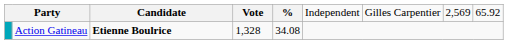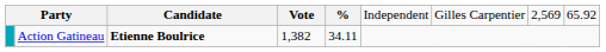 <table class="wikitable">
 <tr>
 <th bgcolor="#DDDDFF" width="100px" colspan="2">Party</th>
 <th bgcolor="#DDDDFF" width="200px">Candidate</th>
 <th bgcolor="#DDDDFF" width="50px">Vote</th>
 <th bgcolor="#DDDDFF" width="30px">%<br></th>
 <td>Independent</td>
 <td>Gilles Carpentier</td>
 <td>2,569</td>
 <td>65.92</td>
 </tr>
 <tr>
 <td bgcolor=#00a7ba> </td>
 <td><a href='#'>Action Gatineau</a></td>
 <td><strong>Etienne Boulrice</strong></td>
-<td>1,328</td>
-<td>34.08</td>
+<td>1,382</td>
+<td>34.11</td>
 </tr>
 </table>
